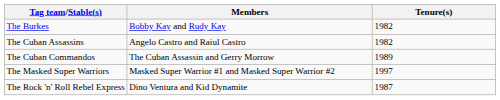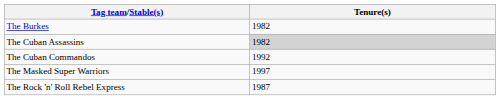 <table style="font-size: 85%; text-align: left;" class="wikitable">
 <tr>
 <th width="25%"><a href='#'>Tag team</a>/<a href='#'>Stable(s)</a></th>
-<th width="50%">Members</th>
 <th width="25%">Tenure(s)</th>
 </tr>
 <tr>
 <td><a href='#'>The Burkes</a></td>
-<td><a href='#'>Bobby Kay</a> and <a href='#'>Rudy Kay</a></td>
 <td>1982</td>
 </tr>
 <tr>
 <td>The Cuban Assassins</td>
-<td>Angelo Castro and Raiul Castro</td>
-<td>1982</td>
+<td style="background: lightgrey;">1982</td>
 </tr>
 <tr>
 <td>The Cuban Commandos</td>
-<td>The Cuban Assassin and Gerry Morrow</td>
-<td>1989</td>
+<td>1992</td>
 </tr>
 <tr>
 <td>The Masked Super Warriors</td>
-<td>Masked Super Warrior #1 and Masked Super Warrior #2</td>
 <td>1997</td>
 </tr>
 <tr>
 <td>The Rock 'n' Roll Rebel Express</td>
-<td>Dino Ventura and Kid Dynamite</td>
 <td>1987</td>
 </tr>
 </table>
